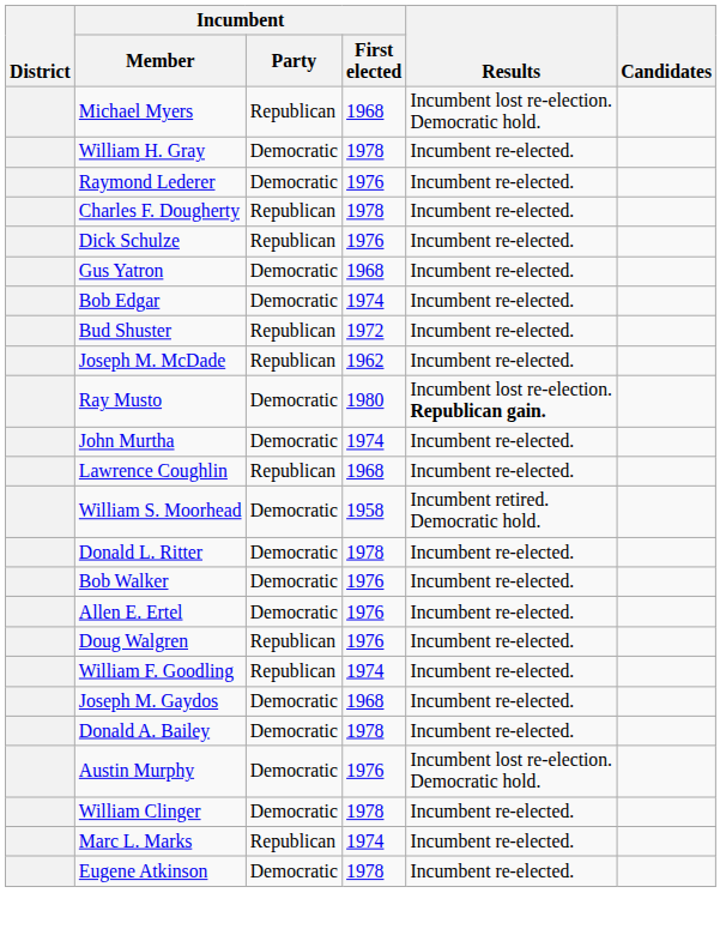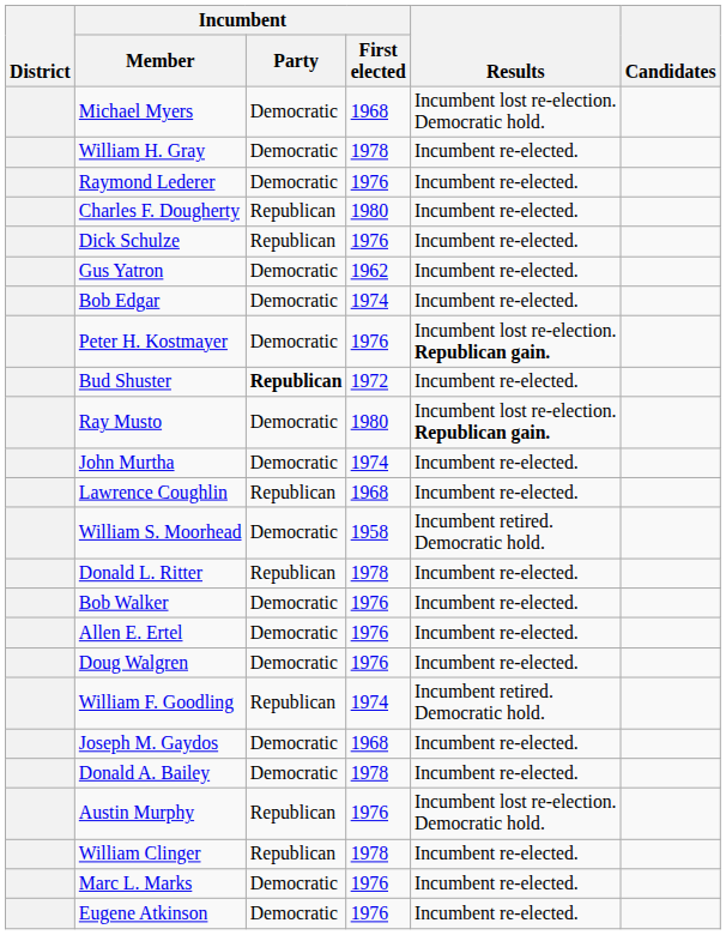 <table class=wikitable>
 <tr valign=bottom>
 <th rowspan=2>District</th>
 <th colspan=3>Incumbent</th>
 <th rowspan=2>Results</th>
 <th rowspan=2>Candidates</th>
 </tr>
 <tr>
 <th>Member</th>
 <th>Party</th>
 <th>First<br>elected</th>
 </tr>
 <tr>
 <th></th>
 <td><a href='#'>Michael Myers</a></td>
-<td>Republican</td>
+<td>Democratic</td>
 <td><a href='#'>1968</a></td>
 <td>Incumbent lost re-election.<br>Democratic hold.</td>
 <td nowrap></td>
 </tr>
 <tr>
 <th></th>
 <td><a href='#'>William H. Gray</a></td>
 <td>Democratic</td>
 <td><a href='#'>1978</a></td>
 <td>Incumbent re-elected.</td>
 <td nowrap></td>
 </tr>
 <tr>
 <th></th>
 <td><a href='#'>Raymond Lederer</a></td>
 <td>Democratic</td>
 <td><a href='#'>1976</a></td>
 <td>Incumbent re-elected.</td>
 <td nowrap></td>
 </tr>
 <tr>
 <th></th>
 <td><a href='#'>Charles F. Dougherty</a></td>
 <td>Republican</td>
-<td><a href='#'>1978</a></td>
+<td><a href='#'>1980</a></td>
 <td>Incumbent re-elected.</td>
 <td nowrap></td>
 </tr>
 <tr>
 <th></th>
 <td><a href='#'>Dick Schulze</a></td>
 <td>Republican</td>
 <td><a href='#'>1976</a></td>
 <td>Incumbent re-elected.</td>
 <td nowrap></td>
 </tr>
 <tr>
 <th></th>
 <td><a href='#'>Gus Yatron</a></td>
 <td>Democratic</td>
-<td><a href='#'>1968</a></td>
+<td><a href='#'>1962</a></td>
 <td>Incumbent re-elected.</td>
 <td nowrap></td>
 </tr>
 <tr>
 <th></th>
 <td><a href='#'>Bob Edgar</a></td>
 <td>Democratic</td>
 <td><a href='#'>1974</a></td>
 <td>Incumbent re-elected.</td>
 <td nowrap></td>
 </tr>
 <tr>
 <th></th>
-<td><a href='#'>Bud Shuster</a></td>
-<td>Republican</td>
-<td><a href='#'>1972</a></td>
-<td>Incumbent re-elected.</td>
+<td><a href='#'>Peter H. Kostmayer</a></td>
+<td>Democratic</td>
+<td><a href='#'>1976</a></td>
+<td>Incumbent lost re-election.<br><strong>Republican gain.</strong></td>
 <td nowrap></td>
 </tr>
 <tr>
 <th></th>
-<td><a href='#'>Joseph M. McDade</a></td>
-<td>Republican</td>
-<td><a href='#'>1962</a></td>
+<td><a href='#'>Bud Shuster</a></td>
+<td><strong>Republican</strong></td>
+<td><a href='#'>1972</a></td>
 <td>Incumbent re-elected.</td>
 <td nowrap></td>
 </tr>
 <tr>
 <th></th>
 <td><a href='#'>Ray Musto</a></td>
 <td>Democratic</td>
 <td><a href='#'>1980</a></td>
 <td>Incumbent lost re-election.<br><strong>Republican gain.</strong></td>
 <td nowrap></td>
 </tr>
 <tr>
 <th></th>
 <td><a href='#'>John Murtha</a></td>
 <td>Democratic</td>
 <td><a href='#'>1974</a></td>
 <td>Incumbent re-elected.</td>
 <td nowrap></td>
 </tr>
 <tr>
 <th></th>
 <td><a href='#'>Lawrence Coughlin</a></td>
 <td>Republican</td>
 <td><a href='#'>1968</a></td>
 <td>Incumbent re-elected.</td>
 <td nowrap></td>
 </tr>
 <tr>
 <th></th>
 <td><a href='#'>William S. Moorhead</a></td>
 <td>Democratic</td>
 <td><a href='#'>1958</a></td>
 <td>Incumbent retired.<br>Democratic hold.</td>
 <td nowrap></td>
 </tr>
 <tr>
 <th></th>
 <td><a href='#'>Donald L. Ritter</a></td>
-<td>Democratic</td>
+<td>Republican</td>
 <td><a href='#'>1978</a></td>
 <td>Incumbent re-elected.</td>
 <td nowrap></td>
 </tr>
 <tr>
 <th></th>
 <td><a href='#'>Bob Walker</a></td>
 <td>Democratic</td>
 <td><a href='#'>1976</a></td>
 <td>Incumbent re-elected.</td>
 <td nowrap></td>
 </tr>
 <tr>
 <th></th>
 <td><a href='#'>Allen E. Ertel</a></td>
 <td>Democratic</td>
 <td><a href='#'>1976</a></td>
 <td>Incumbent re-elected.</td>
 <td nowrap></td>
 </tr>
 <tr>
 <th></th>
 <td><a href='#'>Doug Walgren</a></td>
-<td>Republican</td>
+<td>Democratic</td>
 <td><a href='#'>1976</a></td>
 <td>Incumbent re-elected.</td>
 <td nowrap></td>
 </tr>
 <tr>
 <th></th>
 <td><a href='#'>William F. Goodling</a></td>
 <td>Republican</td>
 <td><a href='#'>1974</a></td>
-<td>Incumbent re-elected.</td>
+<td>Incumbent retired.<br>Democratic hold.</td>
 <td nowrap></td>
 </tr>
 <tr>
 <th></th>
 <td><a href='#'>Joseph M. Gaydos</a></td>
 <td>Democratic</td>
 <td><a href='#'>1968</a></td>
 <td>Incumbent re-elected.</td>
 <td nowrap></td>
 </tr>
 <tr>
 <th></th>
 <td><a href='#'>Donald A. Bailey</a></td>
 <td>Democratic</td>
 <td><a href='#'>1978</a></td>
 <td>Incumbent re-elected.</td>
 <td nowrap></td>
 </tr>
 <tr>
 <th></th>
 <td><a href='#'>Austin Murphy</a></td>
-<td>Democratic</td>
+<td>Republican</td>
 <td><a href='#'>1976</a></td>
 <td>Incumbent lost re-election.<br>Democratic hold.</td>
 <td nowrap></td>
 </tr>
 <tr>
 <th></th>
 <td><a href='#'>William Clinger</a></td>
-<td>Democratic</td>
+<td>Republican</td>
 <td><a href='#'>1978</a></td>
 <td>Incumbent re-elected.</td>
 <td nowrap></td>
 </tr>
 <tr>
 <th></th>
 <td><a href='#'>Marc L. Marks</a></td>
-<td>Republican</td>
-<td><a href='#'>1974</a></td>
+<td>Democratic</td>
+<td><a href='#'>1976</a></td>
 <td>Incumbent re-elected.</td>
 <td nowrap></td>
 </tr>
 <tr>
 <th></th>
 <td><a href='#'>Eugene Atkinson</a></td>
 <td>Democratic</td>
-<td><a href='#'>1978</a></td>
+<td><a href='#'>1976</a></td>
 <td>Incumbent re-elected.</td>
 <td nowrap></td>
 </tr>
 </table>
